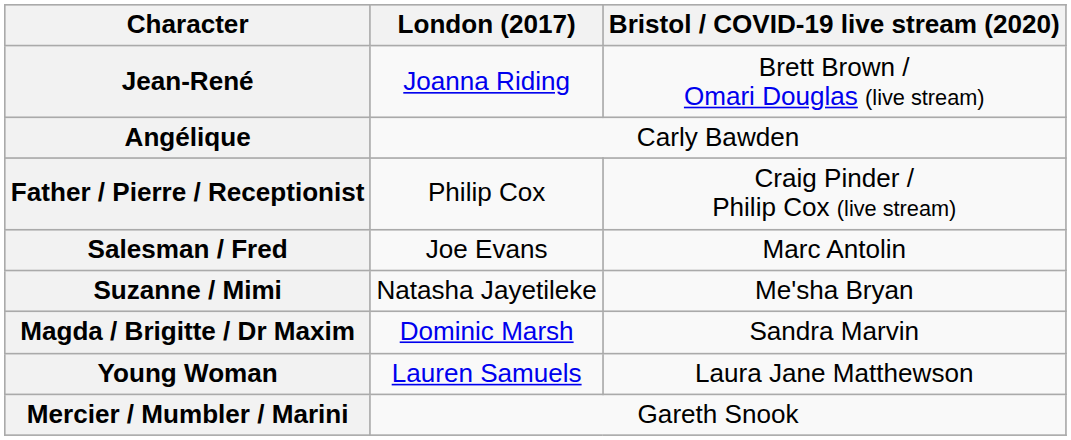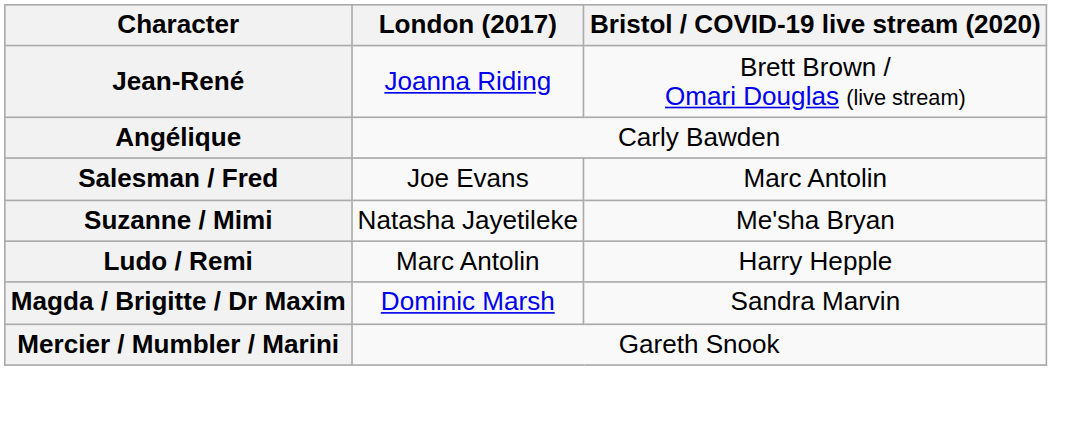 <table class="wikitable">
 <tr>
 <th>Character</th>
 <th>London (2017)</th>
 <th>Bristol / COVID-19 live stream (2020)</th>
 </tr>
 <tr>
 <th>Jean-René</th>
 <td align="center"><a href='#'>Joanna Riding</a></td>
 <td align="center">Brett Brown /<br><a href='#'>Omari Douglas</a> <small>(live stream)</small></td>
 </tr>
 <tr>
 <th>Angélique</th>
 <td colspan="2" align="center">Carly Bawden</td>
 </tr>
 <tr>
-<th>Father / Pierre / Receptionist</th>
-<td align="center">Philip Cox</td>
-<td align="center">Craig Pinder /<br>Philip Cox <small>(live stream)</small></td>
-</tr>
-<tr>
 <th>Salesman / Fred</th>
 <td align="center">Joe Evans</td>
 <td align="center">Marc Antolin</td>
 </tr>
 <tr>
 <th>Suzanne / Mimi</th>
 <td align="center">Natasha Jayetileke</td>
 <td align="center">Me'sha Bryan</td>
 </tr>
 <tr>
+<th>Ludo / Remi</th>
+<td align="center">Marc Antolin</td>
+<td align="center">Harry Hepple</td>
+</tr>
+<tr>
 <th>Magda / Brigitte / Dr Maxim</th>
 <td align="center"><a href='#'>Dominic Marsh</a></td>
 <td align="center">Sandra Marvin</td>
-</tr>
-<tr>
-<th>Young Woman</th>
-<td align="center"><a href='#'>Lauren Samuels</a></td>
-<td align="center">Laura Jane Matthewson</td>
 </tr>
 <tr>
 <th>Mercier / Mumbler / Marini</th>
 <td colspan="2" align="center">Gareth Snook</td>
 </tr>
 </table>
